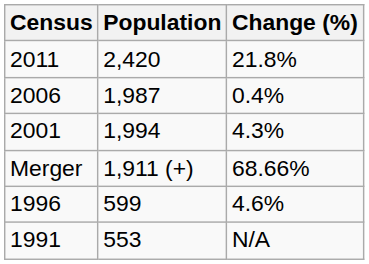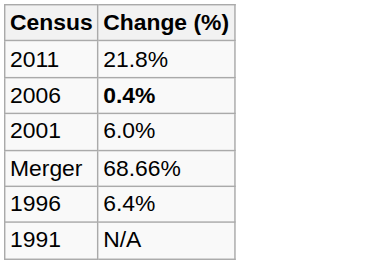 <table class="wikitable">
 <tr>
 <th>Census</th>
-<th>Population</th>
 <th>Change (%)</th>
 </tr>
 <tr>
 <td>2011</td>
-<td>2,420</td>
 <td> 21.8%</td>
 </tr>
 <tr>
 <td>2006</td>
-<td>1,987</td>
-<td> 0.4%</td>
+<td><strong> 0.4%</strong></td>
 </tr>
 <tr>
 <td>2001</td>
-<td>1,994</td>
-<td> 4.3%</td>
+<td> 6.0%</td>
 </tr>
 <tr>
 <td>Merger</td>
-<td>1,911 (+)</td>
 <td> 68.66%</td>
 </tr>
 <tr>
 <td>1996</td>
-<td>599</td>
-<td> 4.6%</td>
+<td> 6.4%</td>
 </tr>
 <tr>
 <td>1991</td>
-<td>553</td>
 <td>N/A</td>
 </tr>
 </table>
